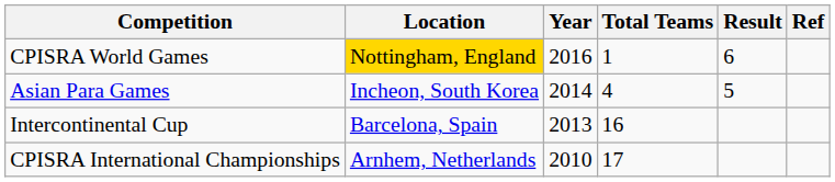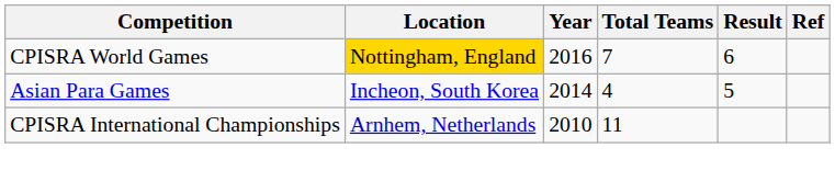 <table class="wikitable">
 <tr>
 <th>Competition</th>
 <th>Location</th>
 <th>Year</th>
 <th>Total Teams</th>
 <th>Result</th>
 <th>Ref</th>
 </tr>
 <tr>
 <td>CPISRA World Games</td>
 <td style="background: gold;">Nottingham, England</td>
 <td>2016</td>
-<td>1</td>
+<td>7</td>
 <td>6</td>
 <td></td>
 </tr>
 <tr>
 <td><a href='#'>Asian Para Games</a></td>
 <td><a href='#'>Incheon, South Korea</a></td>
 <td>2014</td>
 <td>4</td>
 <td>5</td>
 <td></td>
 </tr>
 <tr>
-<td>Intercontinental Cup</td>
-<td><a href='#'>Barcelona, Spain</a></td>
-<td>2013</td>
-<td>16</td>
-<td></td>
-<td></td>
-</tr>
-<tr>
 <td>CPISRA International Championships</td>
 <td><a href='#'>Arnhem, Netherlands</a></td>
 <td>2010</td>
-<td>17</td>
+<td>11</td>
 <td></td>
 <td></td>
 </tr>
 </table>
